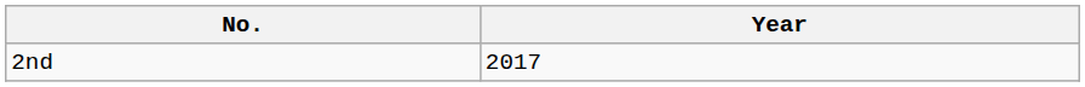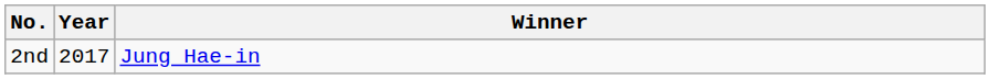 <table class="wikitable" style="width:600px">
 <tr>
 <th width=10>No.</th>
 <th width=10>Year</th>
+<th>Winner</th>
 </tr>
 <tr>
 <td>2nd</td>
 <td>2017</td>
+<td><a href='#'>Jung Hae-in</a></td>
 </tr>
 </table>
